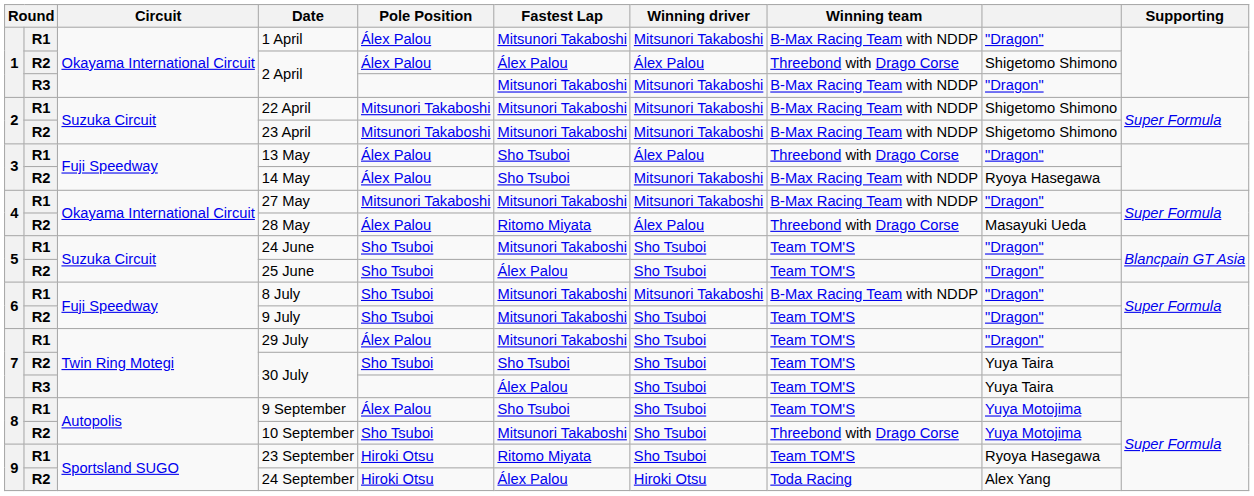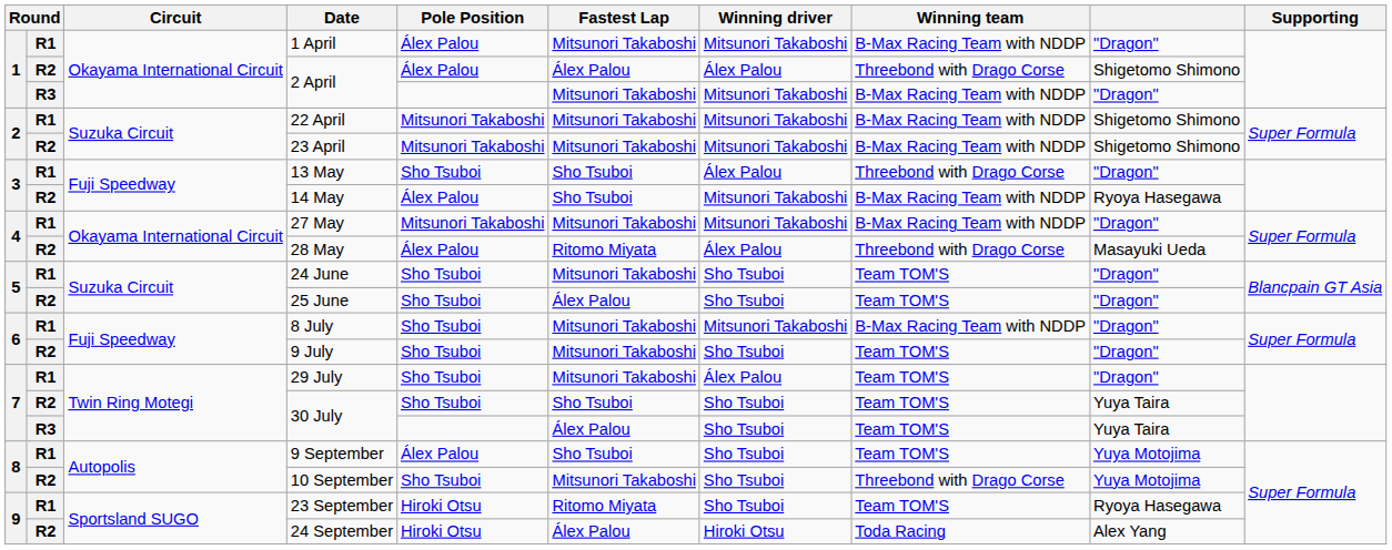 <table class="wikitable" style="font-size: 85%;">
 <tr>
 <th colspan=2>Round</th>
 <th>Circuit</th>
 <th>Date</th>
 <th>Pole Position</th>
 <th>Fastest Lap</th>
 <th>Winning driver</th>
 <th>Winning team</th>
 <th></th>
 <th>Supporting</th>
 </tr>
 <tr>
 <th rowspan=3>1</th>
 <th>R1</th>
 <td rowspan=3 nowrap><a href='#'>Okayama International Circuit</a></td>
 <td>1 April</td>
 <td> <a href='#'>Álex Palou</a></td>
 <td> <a href='#'>Mitsunori Takaboshi</a></td>
 <td> <a href='#'>Mitsunori Takaboshi</a></td>
 <td nowrap><a href='#'>B-Max Racing Team</a> with NDDP</td>
 <td> <a href='#'>"Dragon"</a></td>
 <td rowspan=3></td>
 </tr>
 <tr>
 <th>R2</th>
 <td rowspan=2>2 April</td>
 <td> <a href='#'>Álex Palou</a></td>
 <td> <a href='#'>Álex Palou</a></td>
 <td> <a href='#'>Álex Palou</a></td>
 <td><a href='#'>Threebond</a> with <a href='#'>Drago Corse</a></td>
 <td> Shigetomo Shimono</td>
 </tr>
 <tr>
 <th>R3</th>
 <td></td>
 <td> <a href='#'>Mitsunori Takaboshi</a></td>
 <td> <a href='#'>Mitsunori Takaboshi</a></td>
 <td><a href='#'>B-Max Racing Team</a> with NDDP</td>
 <td> <a href='#'>"Dragon"</a></td>
 </tr>
 <tr>
 <th rowspan=2>2</th>
 <th>R1</th>
 <td rowspan=2><a href='#'>Suzuka Circuit</a></td>
 <td>22 April</td>
 <td nowrap> <a href='#'>Mitsunori Takaboshi</a></td>
 <td nowrap> <a href='#'>Mitsunori Takaboshi</a></td>
 <td nowrap> <a href='#'>Mitsunori Takaboshi</a></td>
 <td nowrap><a href='#'>B-Max Racing Team</a> with NDDP</td>
 <td nowrap> Shigetomo Shimono</td>
 <td rowspan=2><em><a href='#'>Super Formula</a></em></td>
 </tr>
 <tr>
 <th>R2</th>
 <td>23 April</td>
 <td> <a href='#'>Mitsunori Takaboshi</a></td>
 <td> <a href='#'>Mitsunori Takaboshi</a></td>
 <td> <a href='#'>Mitsunori Takaboshi</a></td>
 <td><a href='#'>B-Max Racing Team</a> with NDDP</td>
 <td> Shigetomo Shimono</td>
 </tr>
 <tr>
 <th rowspan=2>3</th>
 <th>R1</th>
 <td rowspan=2><a href='#'>Fuji Speedway</a></td>
 <td>13 May</td>
-<td> <a href='#'>Álex Palou</a></td>
+<td> <a href='#'>Sho Tsuboi</a></td>
 <td> <a href='#'>Sho Tsuboi</a></td>
 <td> <a href='#'>Álex Palou</a></td>
 <td><a href='#'>Threebond</a> with <a href='#'>Drago Corse</a></td>
 <td> <a href='#'>"Dragon"</a></td>
 <td rowspan=2></td>
 </tr>
 <tr>
 <th>R2</th>
 <td>14 May</td>
 <td> <a href='#'>Álex Palou</a></td>
 <td> <a href='#'>Sho Tsuboi</a></td>
 <td> <a href='#'>Mitsunori Takaboshi</a></td>
 <td><a href='#'>B-Max Racing Team</a> with NDDP</td>
 <td> Ryoya Hasegawa</td>
 </tr>
 <tr>
 <th rowspan=2>4</th>
 <th>R1</th>
 <td rowspan=2><a href='#'>Okayama International Circuit</a></td>
 <td>27 May</td>
 <td> <a href='#'>Mitsunori Takaboshi</a></td>
 <td> <a href='#'>Mitsunori Takaboshi</a></td>
 <td> <a href='#'>Mitsunori Takaboshi</a></td>
 <td><a href='#'>B-Max Racing Team</a> with NDDP</td>
 <td> <a href='#'>"Dragon"</a></td>
 <td rowspan=2><em><a href='#'>Super Formula</a></em></td>
 </tr>
 <tr>
 <th>R2</th>
 <td>28 May</td>
 <td> <a href='#'>Álex Palou</a></td>
 <td> <a href='#'>Ritomo Miyata</a></td>
 <td> <a href='#'>Álex Palou</a></td>
 <td><a href='#'>Threebond</a> with <a href='#'>Drago Corse</a></td>
 <td> Masayuki Ueda</td>
 </tr>
 <tr>
 <th rowspan=2>5</th>
 <th>R1</th>
 <td rowspan=2><a href='#'>Suzuka Circuit</a></td>
 <td>24 June</td>
 <td> <a href='#'>Sho Tsuboi</a></td>
 <td> <a href='#'>Mitsunori Takaboshi</a></td>
 <td> <a href='#'>Sho Tsuboi</a></td>
 <td><a href='#'>Team TOM'S</a></td>
 <td> <a href='#'>"Dragon"</a></td>
 <td rowspan=2 nowrap><em><a href='#'>Blancpain GT Asia</a></em></td>
 </tr>
 <tr>
 <th>R2</th>
 <td>25 June</td>
 <td> <a href='#'>Sho Tsuboi</a></td>
 <td> <a href='#'>Álex Palou</a></td>
 <td> <a href='#'>Sho Tsuboi</a></td>
 <td><a href='#'>Team TOM'S</a></td>
 <td> <a href='#'>"Dragon"</a></td>
 </tr>
 <tr>
 <th rowspan=2>6</th>
 <th>R1</th>
 <td rowspan=2><a href='#'>Fuji Speedway</a></td>
 <td>8 July</td>
 <td> <a href='#'>Sho Tsuboi</a></td>
 <td> <a href='#'>Mitsunori Takaboshi</a></td>
 <td> <a href='#'>Mitsunori Takaboshi</a></td>
 <td><a href='#'>B-Max Racing Team</a> with NDDP</td>
 <td> <a href='#'>"Dragon"</a></td>
 <td rowspan=2><em><a href='#'>Super Formula</a></em></td>
 </tr>
 <tr>
 <th>R2</th>
 <td>9 July</td>
 <td> <a href='#'>Sho Tsuboi</a></td>
 <td> <a href='#'>Mitsunori Takaboshi</a></td>
 <td> <a href='#'>Sho Tsuboi</a></td>
 <td><a href='#'>Team TOM'S</a></td>
 <td> <a href='#'>"Dragon"</a></td>
 </tr>
 <tr>
 <th rowspan=3>7</th>
 <th>R1</th>
 <td rowspan=3><a href='#'>Twin Ring Motegi</a></td>
 <td>29 July</td>
+<td> <a href='#'>Sho Tsuboi</a></td>
+<td> <a href='#'>Mitsunori Takaboshi</a></td>
 <td> <a href='#'>Álex Palou</a></td>
-<td> <a href='#'>Mitsunori Takaboshi</a></td>
-<td> <a href='#'>Sho Tsuboi</a></td>
 <td><a href='#'>Team TOM'S</a></td>
 <td> <a href='#'>"Dragon"</a></td>
 <td rowspan=3></td>
 </tr>
 <tr>
 <th>R2</th>
 <td rowspan=2>30 July</td>
 <td> <a href='#'>Sho Tsuboi</a></td>
 <td> <a href='#'>Sho Tsuboi</a></td>
 <td> <a href='#'>Sho Tsuboi</a></td>
 <td><a href='#'>Team TOM'S</a></td>
 <td> Yuya Taira</td>
 </tr>
 <tr>
 <th>R3</th>
 <td></td>
 <td> <a href='#'>Álex Palou</a></td>
 <td> <a href='#'>Sho Tsuboi</a></td>
 <td><a href='#'>Team TOM'S</a></td>
 <td> Yuya Taira</td>
 </tr>
 <tr>
 <th rowspan=2>8</th>
 <th>R1</th>
 <td rowspan=2><a href='#'>Autopolis</a></td>
 <td>9 September</td>
 <td> <a href='#'>Álex Palou</a></td>
 <td> <a href='#'>Sho Tsuboi</a></td>
 <td> <a href='#'>Sho Tsuboi</a></td>
 <td><a href='#'>Team TOM'S</a></td>
 <td> <a href='#'>Yuya Motojima</a></td>
 <td rowspan=4><em><a href='#'>Super Formula</a></em></td>
 </tr>
 <tr>
 <th>R2</th>
 <td>10 September</td>
 <td> <a href='#'>Sho Tsuboi</a></td>
 <td> <a href='#'>Mitsunori Takaboshi</a></td>
 <td> <a href='#'>Sho Tsuboi</a></td>
 <td><a href='#'>Threebond</a> with <a href='#'>Drago Corse</a></td>
 <td> <a href='#'>Yuya Motojima</a></td>
 </tr>
 <tr>
 <th rowspan=2>9</th>
 <th>R1</th>
 <td rowspan=2><a href='#'>Sportsland SUGO</a></td>
 <td>23 September</td>
 <td> <a href='#'>Hiroki Otsu</a></td>
 <td> <a href='#'>Ritomo Miyata</a></td>
 <td> <a href='#'>Sho Tsuboi</a></td>
 <td><a href='#'>Team TOM'S</a></td>
 <td> Ryoya Hasegawa</td>
 </tr>
 <tr>
 <th>R2</th>
 <td nowrap>24 September</td>
 <td> <a href='#'>Hiroki Otsu</a></td>
 <td> <a href='#'>Álex Palou</a></td>
 <td> <a href='#'>Hiroki Otsu</a></td>
 <td><a href='#'>Toda Racing</a></td>
 <td> Alex Yang</td>
 </tr>
 </table>
